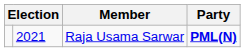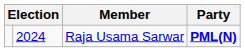 <table class="wikitable">
 <tr>
 <th colspan="2">Election</th>
 <th>Member</th>
 <th>Party</th>
 </tr>
 <tr>
 <td></td>
-<td><a href='#'>2021</a></td>
+<td><a href='#'>2024</a></td>
 <td><a href='#'>Raja Usama Sarwar</a></td>
 <td><strong><a href='#'>PML(N)</a></strong></td>
 </tr>
 </table>
